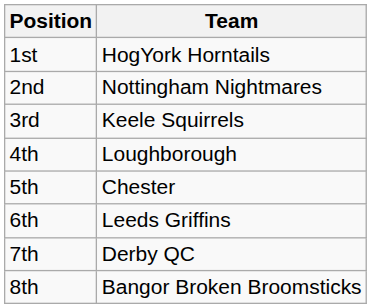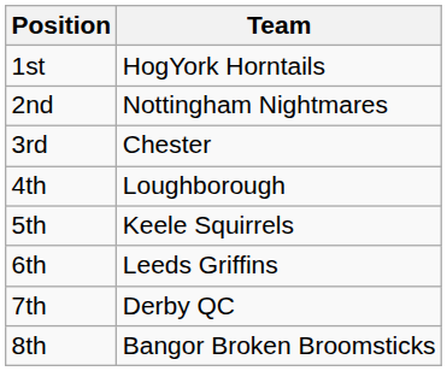 <table class="wikitable">
 <tr>
 <th>Position</th>
 <th>Team</th>
 </tr>
 <tr>
 <td>1st</td>
 <td>HogYork Horntails</td>
 </tr>
 <tr>
 <td>2nd</td>
 <td>Nottingham Nightmares</td>
 </tr>
 <tr>
 <td>3rd</td>
-<td>Keele Squirrels</td>
+<td>Chester</td>
 </tr>
 <tr>
 <td>4th</td>
 <td>Loughborough</td>
 </tr>
 <tr>
 <td>5th</td>
-<td>Chester</td>
+<td>Keele Squirrels</td>
 </tr>
 <tr>
 <td>6th</td>
 <td>Leeds Griffins</td>
 </tr>
 <tr>
 <td>7th</td>
 <td>Derby QC</td>
 </tr>
 <tr>
 <td>8th</td>
 <td>Bangor Broken Broomsticks</td>
 </tr>
 </table>
